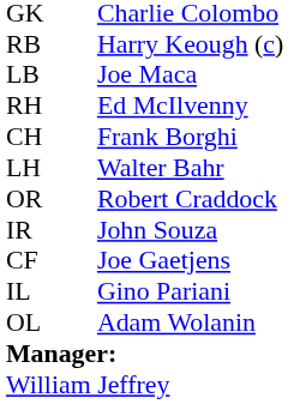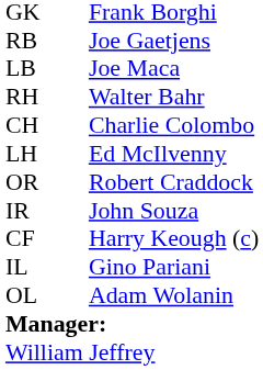 <table cellspacing="0" cellpadding="0" style="font-size:90%; margin:auto;">
 <tr>
 <th width=25></th>
 <th width=25></th>
 </tr>
 <tr>
 <td>GK</td>
 <td></td>
-<td><a href='#'>Charlie Colombo</a></td>
+<td><a href='#'>Frank Borghi</a></td>
 </tr>
 <tr>
 <td>RB</td>
 <td></td>
-<td><a href='#'>Harry Keough</a> (<a href='#'>c</a>)</td>
+<td><a href='#'>Joe Gaetjens</a></td>
 </tr>
 <tr>
 <td>LB</td>
 <td></td>
 <td><a href='#'>Joe Maca</a></td>
 </tr>
 <tr>
 <td>RH</td>
 <td></td>
-<td><a href='#'>Ed McIlvenny</a></td>
+<td><a href='#'>Walter Bahr</a></td>
 </tr>
 <tr>
 <td>CH</td>
 <td></td>
-<td><a href='#'>Frank Borghi</a></td>
+<td><a href='#'>Charlie Colombo</a></td>
 </tr>
 <tr>
 <td>LH</td>
 <td></td>
-<td><a href='#'>Walter Bahr</a></td>
+<td><a href='#'>Ed McIlvenny</a></td>
 </tr>
 <tr>
 <td>OR</td>
 <td></td>
 <td><a href='#'>Robert Craddock</a></td>
 </tr>
 <tr>
 <td>IR</td>
 <td></td>
 <td><a href='#'>John Souza</a></td>
 </tr>
 <tr>
 <td>CF</td>
 <td></td>
-<td><a href='#'>Joe Gaetjens</a></td>
+<td><a href='#'>Harry Keough</a> (<a href='#'>c</a>)</td>
 </tr>
 <tr>
 <td>IL</td>
 <td></td>
 <td><a href='#'>Gino Pariani</a></td>
 </tr>
 <tr>
 <td>OL</td>
 <td></td>
 <td><a href='#'>Adam Wolanin</a></td>
 </tr>
 <tr>
 <td colspan=3><strong>Manager:</strong></td>
 </tr>
 <tr>
 <td colspan=4><a href='#'>William Jeffrey</a></td>
 </tr>
 </table>
